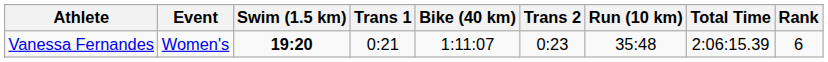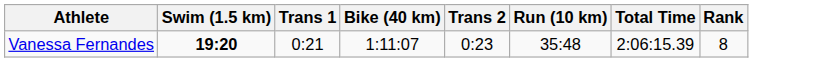 <table class="wikitable" style="font-size:90%">
 <tr>
 <th>Athlete</th>
-<th>Event</th>
 <th>Swim (1.5 km)</th>
 <th>Trans 1</th>
 <th>Bike (40 km)</th>
 <th>Trans 2</th>
 <th>Run (10 km)</th>
 <th>Total Time</th>
 <th>Rank</th>
 </tr>
 <tr align=center>
 <td align=left><a href='#'>Vanessa Fernandes</a></td>
-<td align=left><a href='#'>Women's</a></td>
 <td><strong>19:20</strong></td>
 <td>0:21</td>
 <td>1:11:07</td>
 <td>0:23</td>
 <td>35:48</td>
 <td>2:06:15.39</td>
-<td>6</td>
+<td>8</td>
 </tr>
 </table>
